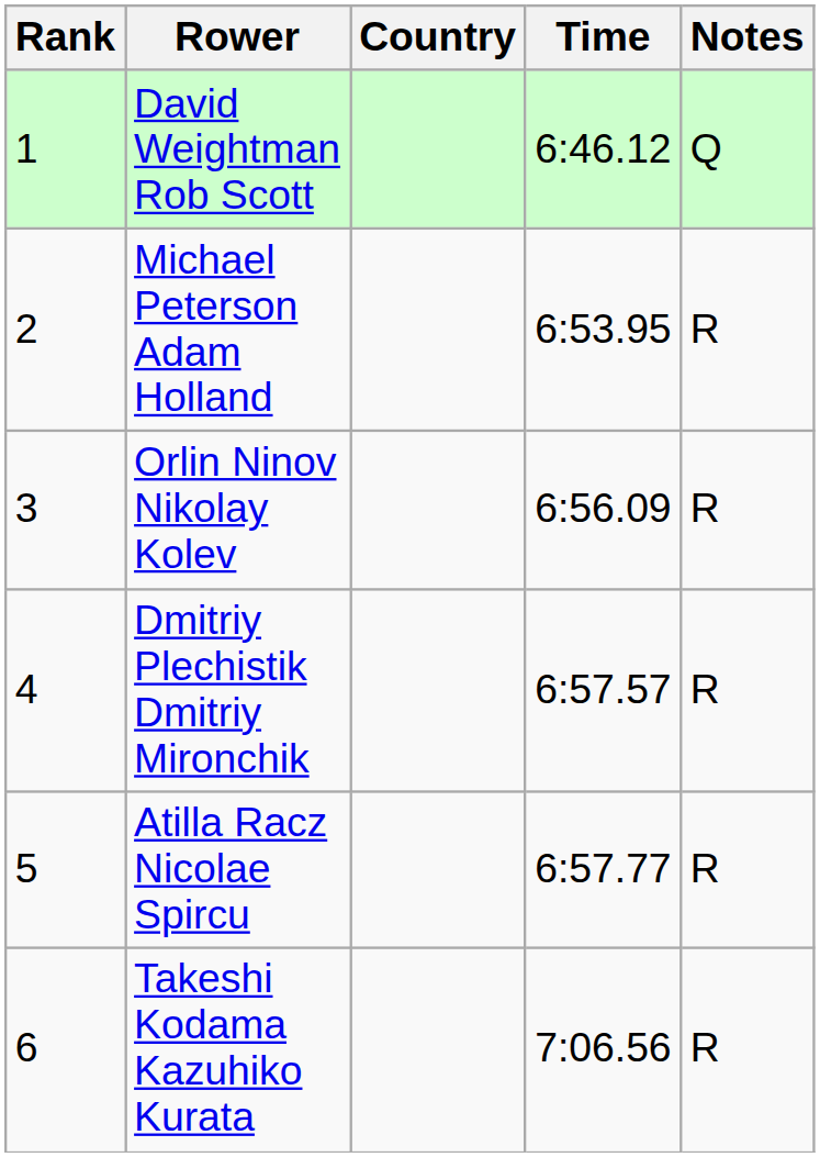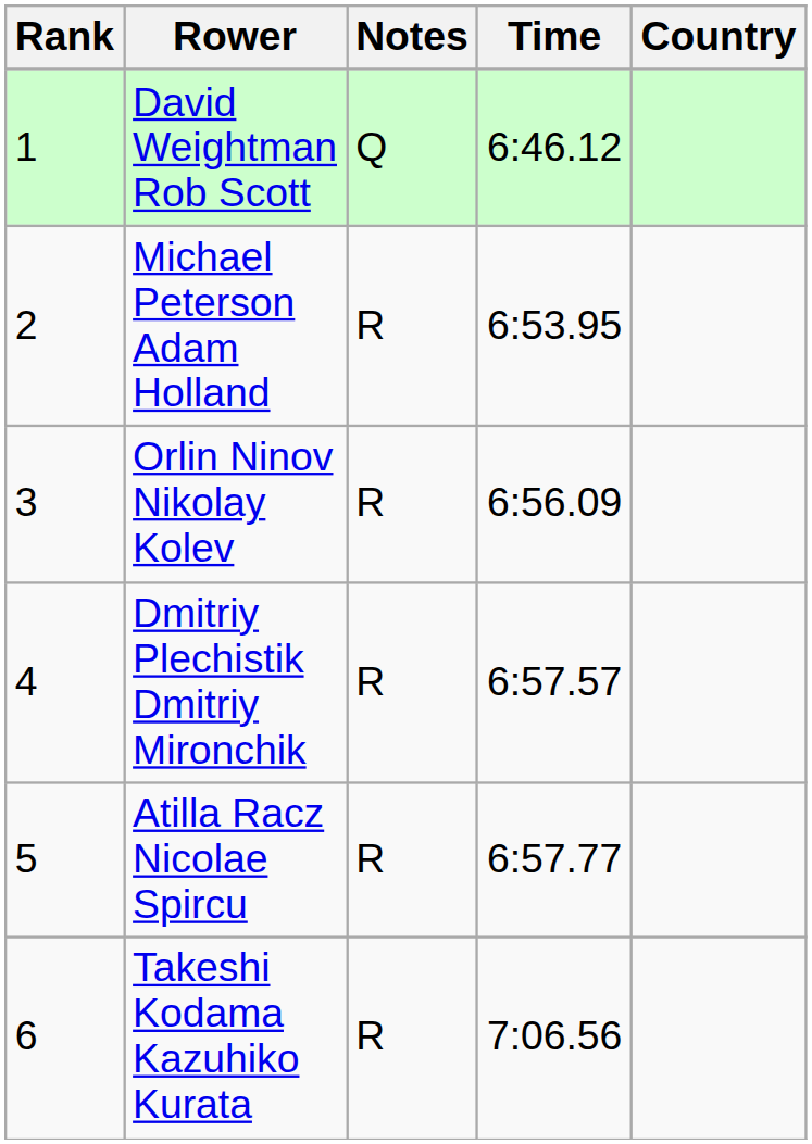 <table class="wikitable sortable" width=50%>
 <tr>
 <th>Rank</th>
 <th>Rower</th>
+<th>Notes</th>
+<th>Time</th>
 <th>Country</th>
-<th>Time</th>
-<th>Notes</th>
 </tr>
 <tr bgcolor=ccffcc>
 <td>1</td>
 <td><a href='#'>David Weightman</a> <br><a href='#'>Rob Scott</a></td>
+<td>Q</td>
+<td>6:46.12</td>
 <td></td>
-<td>6:46.12</td>
-<td>Q</td>
 </tr>
 <tr>
 <td>2</td>
 <td><a href='#'>Michael Peterson</a> <br> <a href='#'>Adam Holland</a></td>
+<td>R</td>
+<td>6:53.95</td>
 <td></td>
-<td>6:53.95</td>
-<td>R</td>
 </tr>
 <tr>
 <td>3</td>
 <td><a href='#'>Orlin Ninov</a> <br><a href='#'>Nikolay Kolev</a></td>
+<td>R</td>
+<td>6:56.09</td>
 <td></td>
-<td>6:56.09</td>
-<td>R</td>
 </tr>
 <tr>
 <td>4</td>
 <td><a href='#'>Dmitriy Plechistik</a> <br><a href='#'>Dmitriy Mironchik</a></td>
+<td>R</td>
+<td>6:57.57</td>
 <td></td>
-<td>6:57.57</td>
-<td>R</td>
 </tr>
 <tr>
 <td>5</td>
 <td><a href='#'>Atilla Racz</a><br><a href='#'>Nicolae Spircu</a></td>
+<td>R</td>
+<td>6:57.77</td>
 <td></td>
-<td>6:57.77</td>
-<td>R</td>
 </tr>
 <tr>
 <td>6</td>
 <td><a href='#'>Takeshi Kodama</a><br><a href='#'>Kazuhiko Kurata</a></td>
+<td>R</td>
+<td>7:06.56</td>
 <td></td>
-<td>7:06.56</td>
-<td>R</td>
 </tr>
 </table>
